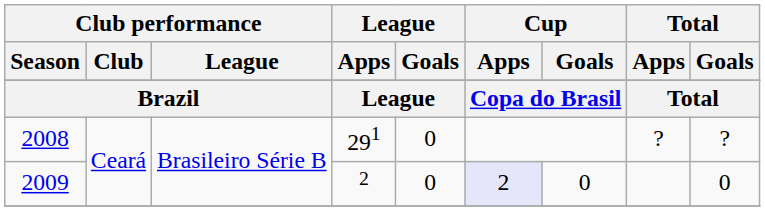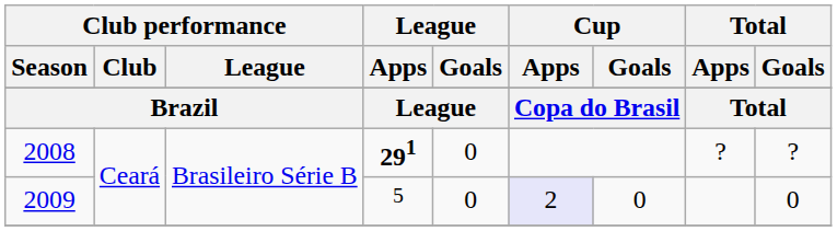 <table class="wikitable" style="text-align:center">
 <tr>
 <th colspan=3>Club performance</th>
 <th colspan=2>League</th>
 <th colspan=2>Cup</th>
 <th colspan=2>Total</th>
 </tr>
 <tr>
 <th>Season</th>
 <th>Club</th>
 <th>League</th>
 <th>Apps</th>
 <th>Goals</th>
 <th>Apps</th>
 <th>Goals</th>
 <th>Apps</th>
 <th>Goals</th>
 </tr>
 <tr>
 </tr>
 <tr>
 <th colspan=3>Brazil</th>
 <th colspan=2>League</th>
 <th colspan=2><a href='#'>Copa do Brasil</a></th>
 <th colspan=2>Total</th>
 </tr>
 <tr>
 <td><a href='#'>2008</a></td>
 <td rowspan=2><a href='#'>Ceará</a></td>
 <td rowspan=2><a href='#'>Brasileiro Série B</a></td>
-<td>29<sup>1</sup></td>
+<td><strong>29<sup>1</sup></strong></td>
 <td>0</td>
 <td colspan=2></td>
 <td>?</td>
 <td>?</td>
 </tr>
 <tr>
 <td><a href='#'>2009</a></td>
-<td><sup>2</sup></td>
+<td><sup>5</sup></td>
 <td>0</td>
 <td style="background: lavender;">2</td>
 <td>0</td>
 <td></td>
 <td>0</td>
 </tr>
 <tr>
 </tr>
 </table>
